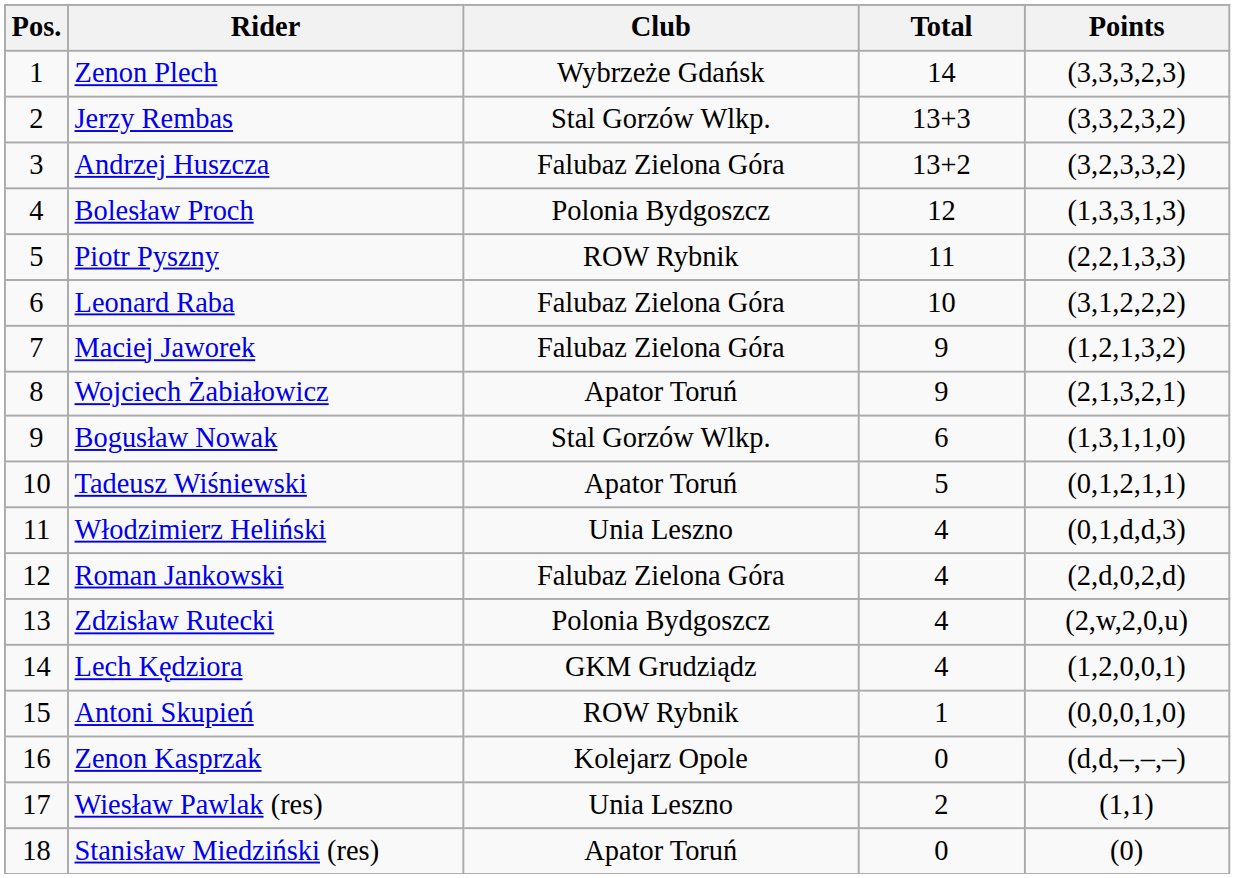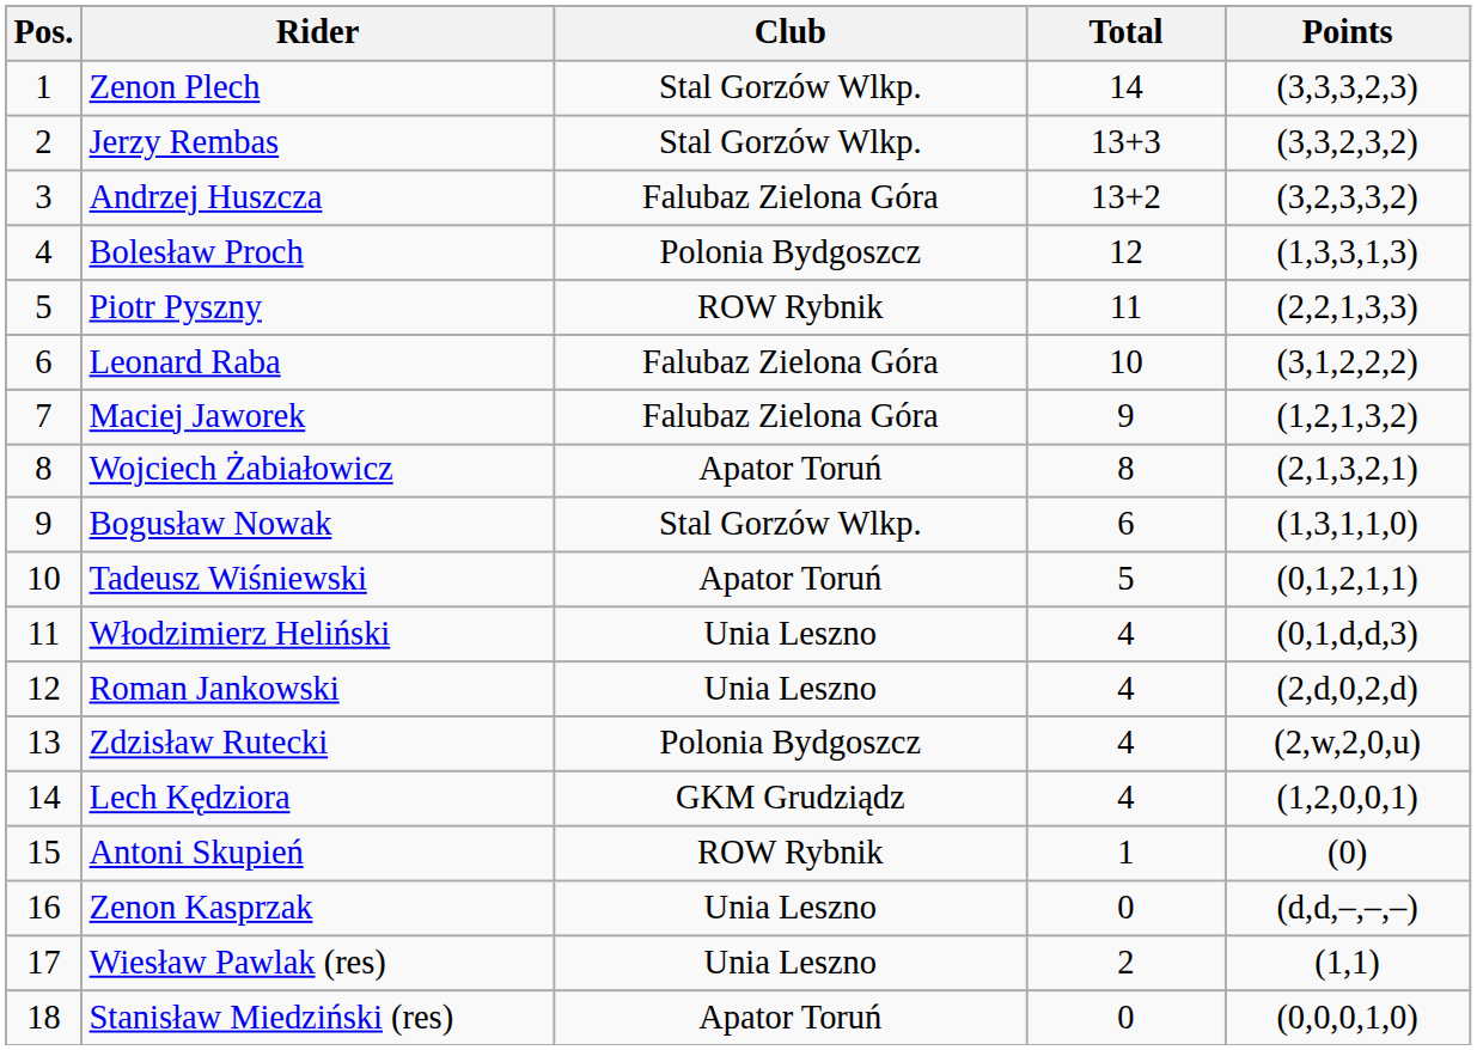 <table class=wikitable style="font-size:93%;">
 <tr>
 <th width=25px>Pos.</th>
 <th width=200px>Rider</th>
 <th width=200px>Club</th>
 <th width=80px>Total</th>
 <th width=100px>Points</th>
 </tr>
 <tr align=center>
 <td>1</td>
 <td align=left><a href='#'>Zenon Plech</a></td>
-<td>Wybrzeże Gdańsk</td>
+<td>Stal Gorzów Wlkp.</td>
 <td>14</td>
 <td>(3,3,3,2,3)</td>
 </tr>
 <tr align=center>
 <td>2</td>
 <td align=left><a href='#'>Jerzy Rembas</a></td>
 <td>Stal Gorzów Wlkp.</td>
 <td>13+3</td>
 <td>(3,3,2,3,2)</td>
 </tr>
 <tr align=center>
 <td>3</td>
 <td align=left><a href='#'>Andrzej Huszcza</a></td>
 <td>Falubaz Zielona Góra</td>
 <td>13+2</td>
 <td>(3,2,3,3,2)</td>
 </tr>
 <tr align=center>
 <td>4</td>
 <td align=left><a href='#'>Bolesław Proch</a></td>
 <td>Polonia Bydgoszcz</td>
 <td>12</td>
 <td>(1,3,3,1,3)</td>
 </tr>
 <tr align=center>
 <td>5</td>
 <td align=left><a href='#'>Piotr Pyszny</a></td>
 <td>ROW Rybnik</td>
 <td>11</td>
 <td>(2,2,1,3,3)</td>
 </tr>
 <tr align=center>
 <td>6</td>
 <td align=left><a href='#'>Leonard Raba</a></td>
 <td>Falubaz Zielona Góra</td>
 <td>10</td>
 <td>(3,1,2,2,2)</td>
 </tr>
 <tr align=center>
 <td>7</td>
 <td align=left><a href='#'>Maciej Jaworek</a></td>
 <td>Falubaz Zielona Góra</td>
 <td>9</td>
 <td>(1,2,1,3,2)</td>
 </tr>
 <tr align=center>
 <td>8</td>
 <td align=left><a href='#'>Wojciech Żabiałowicz</a></td>
 <td>Apator Toruń</td>
-<td>9</td>
+<td>8</td>
 <td>(2,1,3,2,1)</td>
 </tr>
 <tr align=center>
 <td>9</td>
 <td align=left><a href='#'>Bogusław Nowak</a></td>
 <td>Stal Gorzów Wlkp.</td>
 <td>6</td>
 <td>(1,3,1,1,0)</td>
 </tr>
 <tr align=center>
 <td>10</td>
 <td align=left><a href='#'>Tadeusz Wiśniewski</a></td>
 <td>Apator Toruń</td>
 <td>5</td>
 <td>(0,1,2,1,1)</td>
 </tr>
 <tr align=center>
 <td>11</td>
 <td align=left><a href='#'>Włodzimierz Heliński</a></td>
 <td>Unia Leszno</td>
 <td>4</td>
 <td>(0,1,d,d,3)</td>
 </tr>
 <tr align=center>
 <td>12</td>
 <td align=left><a href='#'>Roman Jankowski</a></td>
-<td>Falubaz Zielona Góra</td>
+<td>Unia Leszno</td>
 <td>4</td>
 <td>(2,d,0,2,d)</td>
 </tr>
 <tr align=center>
 <td>13</td>
 <td align=left><a href='#'>Zdzisław Rutecki</a></td>
 <td>Polonia Bydgoszcz</td>
 <td>4</td>
 <td>(2,w,2,0,u)</td>
 </tr>
 <tr align=center>
 <td>14</td>
 <td align=left><a href='#'>Lech Kędziora</a></td>
 <td>GKM Grudziądz</td>
 <td>4</td>
 <td>(1,2,0,0,1)</td>
 </tr>
 <tr align=center>
 <td>15</td>
 <td align=left><a href='#'>Antoni Skupień</a></td>
 <td>ROW Rybnik</td>
 <td>1</td>
-<td>(0,0,0,1,0)</td>
+<td>(0)</td>
 </tr>
 <tr align=center>
 <td>16</td>
 <td align=left><a href='#'>Zenon Kasprzak</a></td>
-<td>Kolejarz Opole</td>
+<td>Unia Leszno</td>
 <td>0</td>
 <td>(d,d,–,–,–)</td>
 </tr>
 <tr align=center>
 <td>17</td>
 <td align=left><a href='#'>Wiesław Pawlak</a>	(res)</td>
 <td>Unia Leszno</td>
 <td>2</td>
 <td>(1,1)</td>
 </tr>
 <tr align=center>
 <td>18</td>
 <td align=left><a href='#'>Stanisław Miedziński</a> (res)</td>
 <td>Apator Toruń</td>
 <td>0</td>
-<td>(0)</td>
+<td>(0,0,0,1,0)</td>
 </tr>
 </table>
